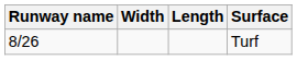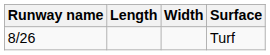 <table class="wikitable">
 <tr>
 <th>Runway name</th>
+<th>Length</th>
 <th>Width</th>
-<th>Length</th>
 <th>Surface</th>
 </tr>
 <tr>
 <td>8/26</td>
 <td></td>
 <td></td>
 <td>Turf</td>
 </tr>
 </table>
